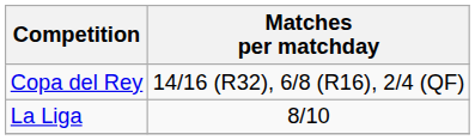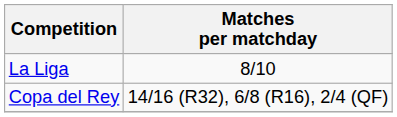 <table class="wikitable">
 <tr>
 <th>Competition</th>
 <th>Matches<br>per matchday</th>
 </tr>
 <tr>
+<td> <a href='#'>La Liga</a></td>
+<td align="center">8/10</td>
+</tr>
+<tr>
 <td> <a href='#'>Copa del Rey</a></td>
 <td align="center">14/16 (R32), 6/8 (R16), 2/4 (QF)</td>
 </tr>
 <tr>
-<td> <a href='#'>La Liga</a></td>
-<td align="center">8/10</td>
-</tr>
-<tr>
 </tr>
 </table>
